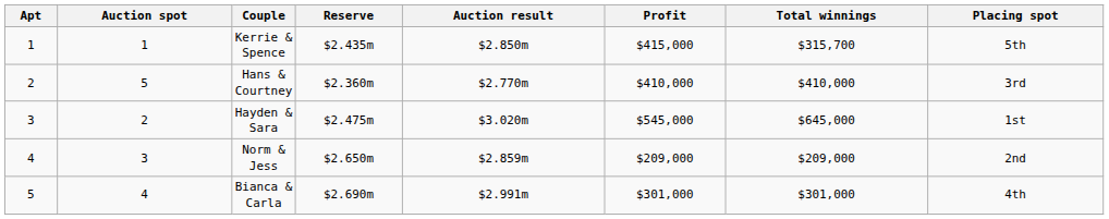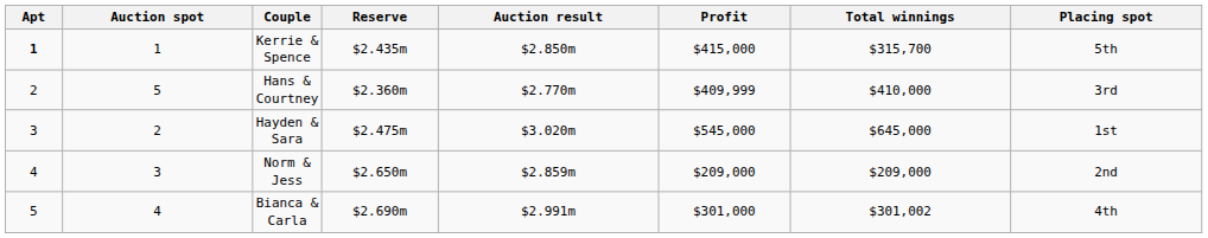 <table class="wikitable" style="text-align: center; font-size: 9pt; line-height:16px; width:70%" |>
 <tr>
 <th>Apt</th>
 <th>Auction spot</th>
 <th>Couple</th>
 <th>Reserve</th>
 <th>Auction result</th>
 <th>Profit</th>
 <th>Total winnings</th>
 <th>Placing spot</th>
 </tr>
 <tr>
-<td>1</td>
+<td><strong>1</strong></td>
 <td style="text-align:center">1</td>
 <td style="width:5%;" scope="col" style="background:#A4C639; color:black;">Kerrie & Spence</td>
 <td style="text-align:center">$2.435m</td>
 <td style="text-align:center">$2.850m</td>
 <td style="text-align:center">$415,000</td>
 <td style="text-align:center">$315,700</td>
 <td style="text-align:center">5th</td>
 </tr>
 <tr>
 <td>2</td>
 <td style="text-align:center">5</td>
 <td style="width:5%;" scope="col" style="background:#B87BF6; color:black;">Hans & Courtney</td>
 <td style="text-align:center">$2.360m</td>
 <td style="text-align:center">$2.770m</td>
-<td style="text-align:center">$410,000</td>
+<td style="text-align:center">$409,999</td>
 <td style="text-align:center">$410,000</td>
 <td style="text-align:center">3rd</td>
 </tr>
 <tr>
 <td>3</td>
 <td style="text-align:center">2</td>
 <td style="width:5%;" scope="col" style="background:#00BFFF; color:black;">Hayden & Sara</td>
 <td style="text-align:center">$2.475m</td>
 <td style="text-align:center">$3.020m</td>
 <td style="text-align:center">$545,000</td>
 <td style="text-align:center">$645,000</td>
 <td style="text-align:center">1st</td>
 </tr>
 <tr>
 <td>4</td>
 <td style="text-align:center">3</td>
 <td style="width:5%;" scope="col" style="background:orange; color:black;">Norm & Jess</td>
 <td style="text-align:center">$2.650m</td>
 <td style="text-align:center">$2.859m</td>
 <td style="text-align:center">$209,000</td>
 <td style="text-align:center">$209,000</td>
 <td style="text-align:center">2nd</td>
 </tr>
 <tr>
 <td>5</td>
 <td style="text-align:center">4</td>
 <td style="width:5%;" scope="col" style="background:#FF0800; color:black;">Bianca & Carla</td>
 <td style="text-align:center">$2.690m</td>
 <td style="text-align:center">$2.991m</td>
 <td style="text-align:center">$301,000</td>
-<td style="text-align:center">$301,000</td>
+<td style="text-align:center">$301,002</td>
 <td style="text-align:center">4th</td>
 </tr>
 </table>
